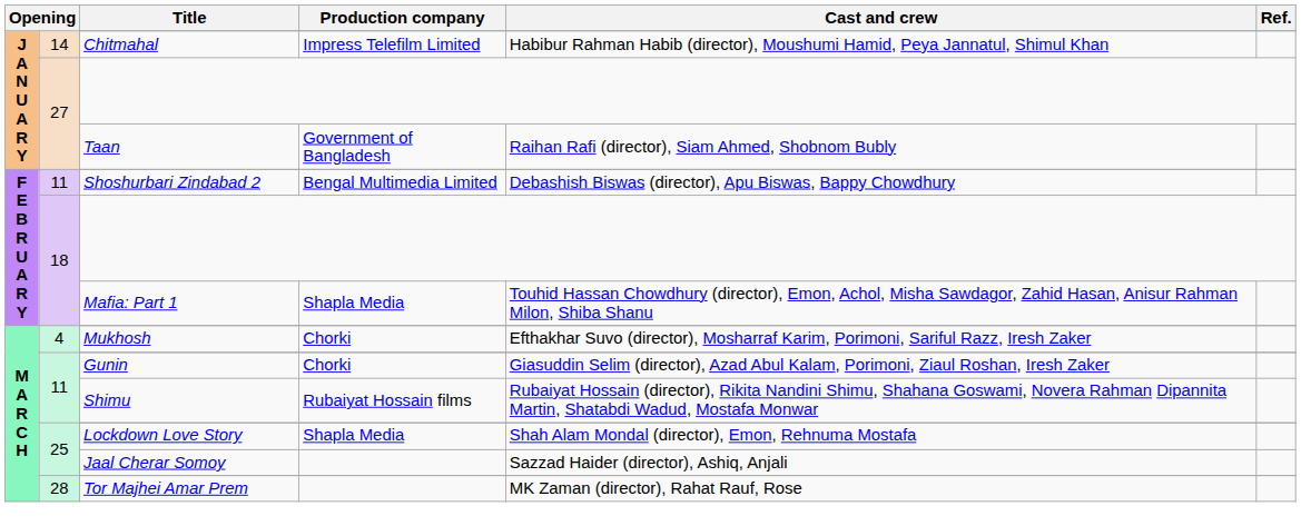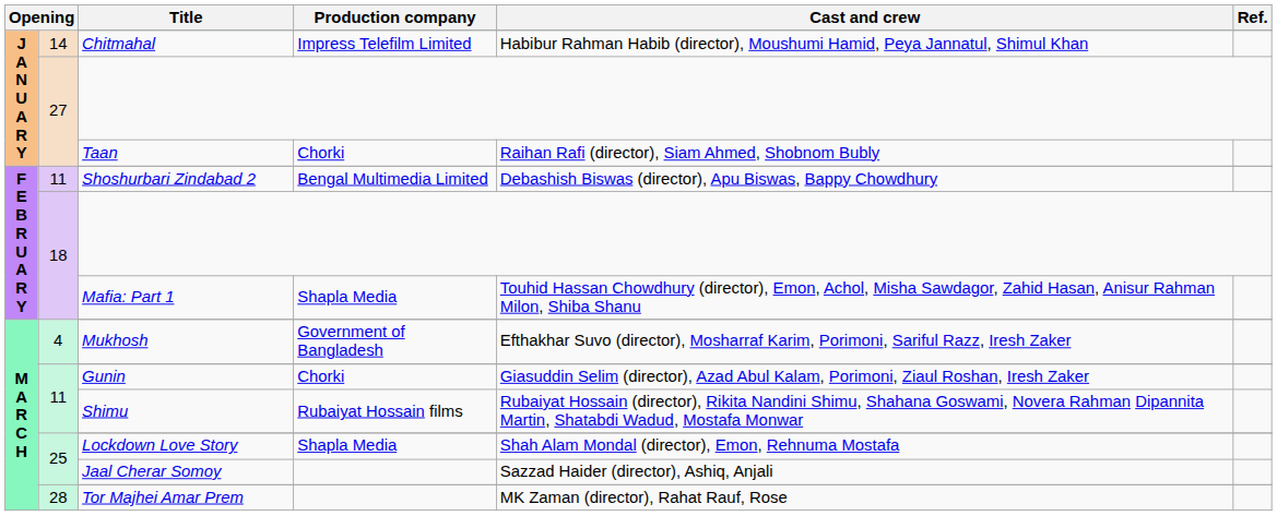 <table class="wikitable sortable">
 <tr style="background:#b0e0e6; text-align:center"y>
 <th colspan="2">Opening</th>
 <th style="width:17%">Title</th>
 <th style="width:16%">Production company</th>
 <th>Cast and crew</th>
 <th>Ref.</th>
 </tr>
 <tr>
 <th rowspan="4" style="text-align:center; background:#f7bf87;">J<br>A<br>N<br>U<br>A<br>R<br>Y</th>
 <td rowspan="2" style="text-align:center; background:#f7dfc7;">14</td>
 </tr>
 <tr>
 <td><em><a href='#'>Chitmahal</a></em></td>
 <td><a href='#'>Impress Telefilm Limited</a></td>
 <td>Habibur Rahman Habib (director), <a href='#'>Moushumi Hamid</a>, <a href='#'>Peya Jannatul</a>, <a href='#'>Shimul Khan</a></td>
 <td></td>
 </tr>
 <tr>
 <td rowspan="2" style="text-align:center; background:#f7dfc7;">27</td>
 </tr>
 <tr>
 <td><em><a href='#'>Taan</a></em></td>
-<td><a href='#'>Government of Bangladesh</a></td>
+<td><a href='#'>Chorki</a></td>
 <td><a href='#'>Raihan Rafi</a> (director), <a href='#'>Siam Ahmed</a>, <a href='#'>Shobnom Bubly</a></td>
 <td></td>
 </tr>
 <tr>
 <th rowspan="4" style="text-align:center; background:#bf87f7;">F<br>E<br>B<br>R<br>U<br>A<br>R<br>Y</th>
 <td rowspan="2" style="text-align:center; background:#dfc7f7;">11</td>
 </tr>
 <tr>
 <td><em><a href='#'>Shoshurbari Zindabad 2</a></em></td>
 <td><a href='#'>Bengal Multimedia Limited</a></td>
 <td><a href='#'>Debashish Biswas</a> (director), <a href='#'>Apu Biswas</a>, <a href='#'>Bappy Chowdhury</a></td>
 <td></td>
 </tr>
 <tr>
 <td rowspan="2" style="text-align:center; background:#dfc7f7;">18</td>
 </tr>
 <tr>
 <td><em><a href='#'>Mafia: Part 1</a></em></td>
 <td><a href='#'>Shapla Media</a></td>
 <td><a href='#'>Touhid Hassan Chowdhury</a> (director), <a href='#'>Emon</a>, <a href='#'>Achol</a>, <a href='#'>Misha Sawdagor</a>, <a href='#'>Zahid Hasan</a>, <a href='#'>Anisur Rahman Milon</a>, <a href='#'>Shiba Shanu</a></td>
 <td></td>
 </tr>
 <tr>
 <th rowspan="10" style="text-align:center; background:#87f7bf;">M<br>A<br>R<br>C<br>H</th>
 <td rowspan="2" style="text-align:center; background:#c7f7df;">4</td>
 </tr>
 <tr>
 <td><em><a href='#'>Mukhosh</a></em></td>
-<td><a href='#'>Chorki</a></td>
+<td><a href='#'>Government of Bangladesh</a></td>
 <td>Efthakhar Suvo (director), <a href='#'>Mosharraf Karim</a>, <a href='#'>Porimoni</a>, <a href='#'>Sariful Razz</a>, <a href='#'>Iresh Zaker</a></td>
 <td></td>
 </tr>
 <tr>
 <td rowspan="3" style="text-align:center; background:#c7f7df;">11</td>
 </tr>
 <tr>
 <td><em><a href='#'>Gunin</a></em></td>
 <td><a href='#'>Chorki</a></td>
 <td><a href='#'>Giasuddin Selim</a> (director), <a href='#'>Azad Abul Kalam</a>, <a href='#'>Porimoni</a>, <a href='#'>Ziaul Roshan</a>, <a href='#'>Iresh Zaker</a></td>
 <td></td>
 </tr>
 <tr>
 <td><em><a href='#'>Shimu</a></em></td>
 <td><a href='#'>Rubaiyat Hossain</a> films</td>
 <td><a href='#'>Rubaiyat Hossain</a> (director), <a href='#'>Rikita Nandini Shimu</a>, <a href='#'>Shahana Goswami</a>, <a href='#'>Novera Rahman</a> <a href='#'>Dipannita Martin</a>, <a href='#'>Shatabdi Wadud</a>, <a href='#'>Mostafa Monwar</a></td>
 <td></td>
 </tr>
 <tr>
 <td rowspan="3" style="text-align:center; background:#c7f7df;">25</td>
 </tr>
 <tr>
 <td><em><a href='#'>Lockdown Love Story</a></em></td>
 <td><a href='#'>Shapla Media</a></td>
 <td><a href='#'>Shah Alam Mondal</a> (director), <a href='#'>Emon</a>, <a href='#'>Rehnuma Mostafa</a></td>
 <td></td>
 </tr>
 <tr>
 <td><em><a href='#'>Jaal Cherar Somoy</a></em></td>
 <td></td>
 <td>Sazzad Haider (director), Ashiq, Anjali</td>
 <td></td>
 </tr>
 <tr>
 <td rowspan="2" style="text-align:center; background:#c7f7df;">28</td>
 </tr>
 <tr>
 <td><em><a href='#'>Tor Majhei Amar Prem</a></em></td>
 <td></td>
 <td>MK Zaman (director), Rahat Rauf, Rose</td>
 <td></td>
 </tr>
 </table>
